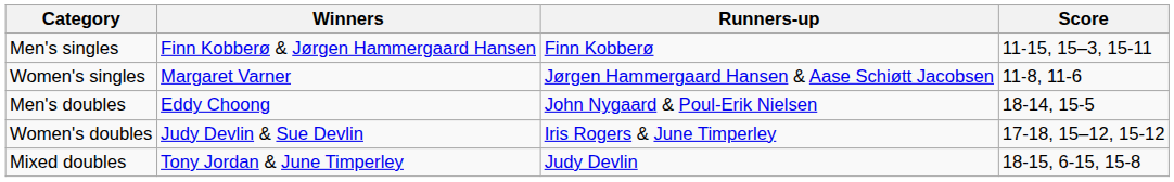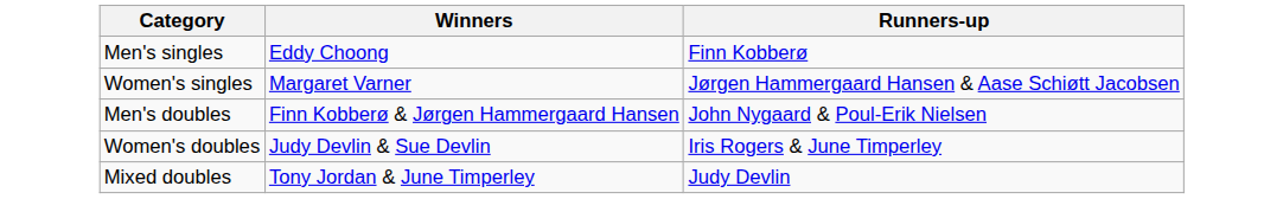 <table class=wikitable style="margin:auto;">
 <tr>
 <th>Category</th>
 <th>Winners</th>
 <th>Runners-up</th>
-<th>Score</th>
 </tr>
 <tr>
 <td>Men's singles</td>
-<td> <a href='#'>Finn Kobberø</a> & <a href='#'>Jørgen Hammergaard Hansen</a></td>
+<td> <a href='#'>Eddy Choong</a></td>
 <td> <a href='#'>Finn Kobberø</a></td>
-<td>11-15, 15–3, 15-11</td>
 </tr>
 <tr>
 <td>Women's singles</td>
 <td> <a href='#'>Margaret Varner</a></td>
 <td> <a href='#'>Jørgen Hammergaard Hansen</a> & <a href='#'>Aase Schiøtt Jacobsen</a></td>
-<td>11-8, 11-6</td>
 </tr>
 <tr>
 <td>Men's doubles</td>
-<td> <a href='#'>Eddy Choong</a></td>
+<td> <a href='#'>Finn Kobberø</a> & <a href='#'>Jørgen Hammergaard Hansen</a></td>
 <td> <a href='#'>John Nygaard</a> & <a href='#'>Poul-Erik Nielsen</a></td>
-<td>18-14, 15-5</td>
 </tr>
 <tr>
 <td>Women's doubles</td>
 <td> <a href='#'>Judy Devlin</a> & <a href='#'>Sue Devlin</a></td>
 <td> <a href='#'>Iris Rogers</a> & <a href='#'>June Timperley</a></td>
-<td>17-18, 15–12, 15-12</td>
 </tr>
 <tr>
 <td>Mixed doubles</td>
 <td> <a href='#'>Tony Jordan</a> & <a href='#'>June Timperley</a></td>
 <td> <a href='#'>Judy Devlin</a></td>
-<td>18-15, 6-15, 15-8</td>
 </tr>
 </table>
